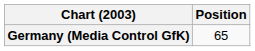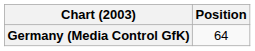 <table class="wikitable plainrowheaders" style="text-align:center">
 <tr>
 <th>Chart (2003)</th>
 <th>Position</th>
 </tr>
 <tr>
 <th scope="row">Germany (Media Control GfK)</th>
-<td>65</td>
+<td>64</td>
 </tr>
 </table>
